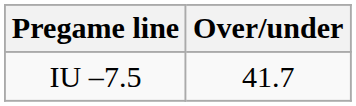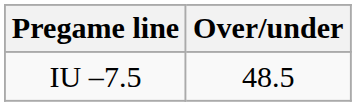 <table class="wikitable">
 <tr align="center">
 <th style=>Pregame line</th>
 <th style=>Over/under</th>
 </tr>
 <tr align="center">
 <td>IU –7.5</td>
-<td>41.7</td>
+<td>48.5</td>
 </tr>
 </table>
